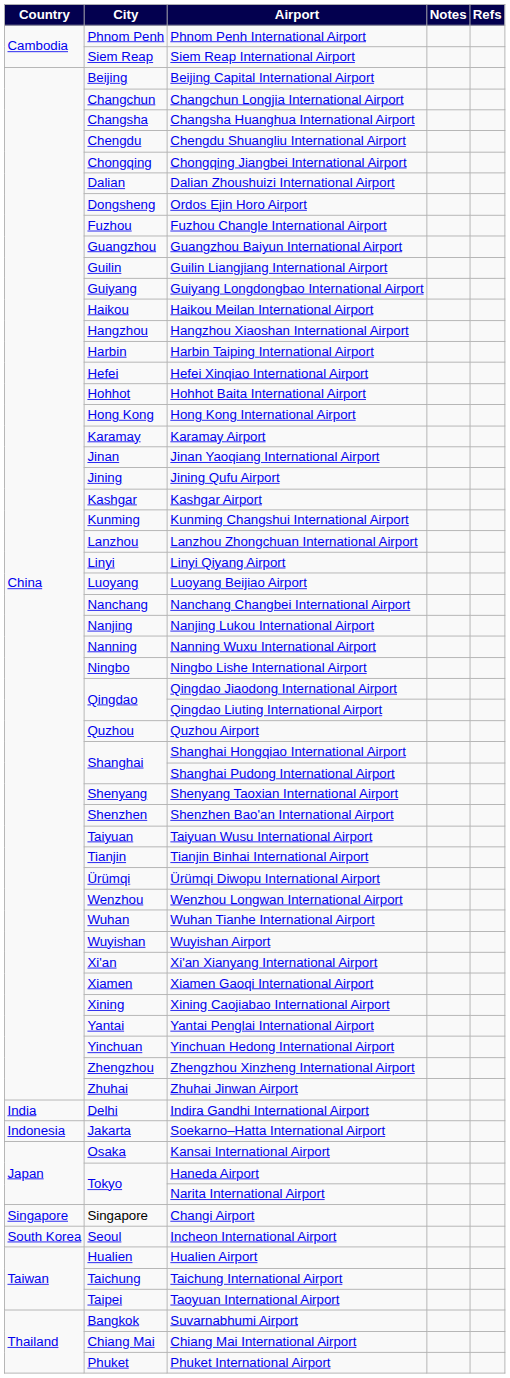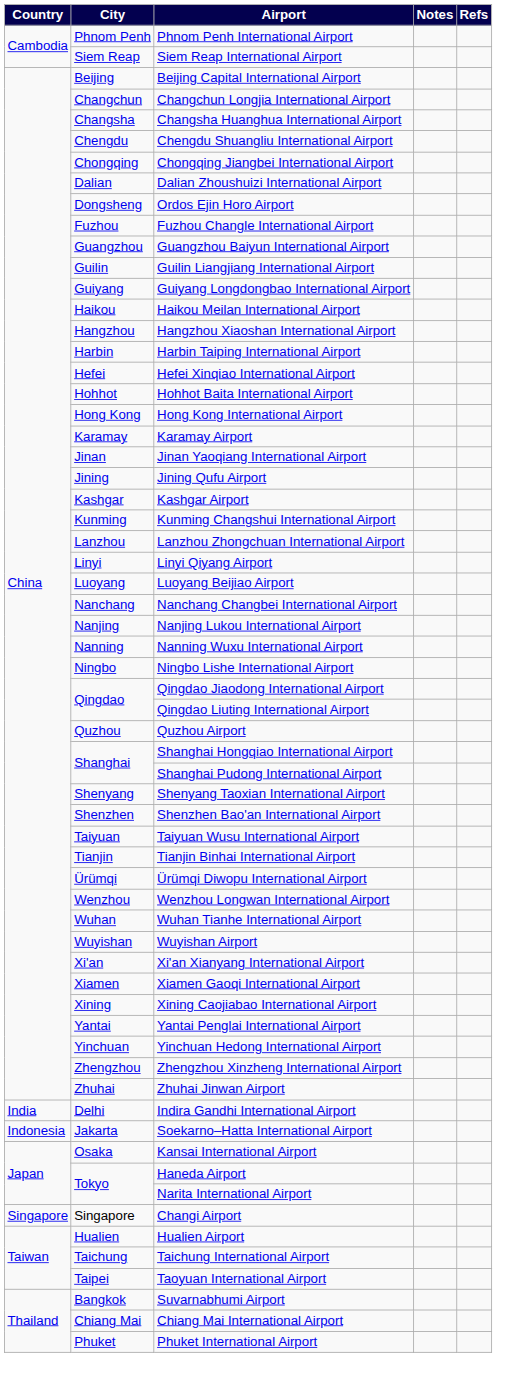 <table class="wikitable sortable collapsible collapsed">
 <tr>
 <th style="background:#03004f;color: white;">Country</th>
 <th style="background:#03004f;color: white;">City</th>
 <th style="background:#03004f;color: white;">Airport</th>
 <th style="background:#03004f;color: white;">Notes</th>
 <th style="background:#03004f;color: white;">Refs</th>
 </tr>
 <tr>
 <td rowspan="2"><a href='#'>Cambodia</a></td>
 <td><a href='#'>Phnom Penh</a></td>
 <td><a href='#'>Phnom Penh International Airport</a></td>
 <td align=center></td>
 <td align=center></td>
 </tr>
 <tr>
 <td><a href='#'>Siem Reap</a></td>
 <td><a href='#'>Siem Reap International Airport</a></td>
 <td></td>
 <td align=center></td>
 </tr>
 <tr>
 <td rowspan="49"><a href='#'>China</a></td>
 <td><a href='#'>Beijing</a></td>
 <td><a href='#'>Beijing Capital International Airport</a></td>
 <td align=center></td>
 <td align=center></td>
 </tr>
 <tr>
 <td><a href='#'>Changchun</a></td>
 <td><a href='#'>Changchun Longjia International Airport</a></td>
 <td align=center></td>
 <td align=center></td>
 </tr>
 <tr>
 <td><a href='#'>Changsha</a></td>
 <td><a href='#'>Changsha Huanghua International Airport</a></td>
 <td align=center></td>
 <td align=center></td>
 </tr>
 <tr>
 <td><a href='#'>Chengdu</a></td>
 <td><a href='#'>Chengdu Shuangliu International Airport</a></td>
 <td align=center></td>
 <td align=center></td>
 </tr>
 <tr>
 <td><a href='#'>Chongqing</a></td>
 <td><a href='#'>Chongqing Jiangbei International Airport</a></td>
 <td align=center></td>
 <td align=center></td>
 </tr>
 <tr>
 <td><a href='#'>Dalian</a></td>
 <td><a href='#'>Dalian Zhoushuizi International Airport</a></td>
 <td align=center></td>
 <td align=center></td>
 </tr>
 <tr>
 <td><a href='#'>Dongsheng</a></td>
 <td><a href='#'>Ordos Ejin Horo Airport</a></td>
 <td align=center></td>
 <td align=center></td>
 </tr>
 <tr>
 <td><a href='#'>Fuzhou</a></td>
 <td><a href='#'>Fuzhou Changle International Airport</a></td>
 <td align=center></td>
 <td align=center></td>
 </tr>
 <tr>
 <td><a href='#'>Guangzhou</a></td>
 <td><a href='#'>Guangzhou Baiyun International Airport</a></td>
 <td align=center></td>
 <td align=center></td>
 </tr>
 <tr>
 <td><a href='#'>Guilin</a></td>
 <td><a href='#'>Guilin Liangjiang International Airport</a></td>
 <td align=center></td>
 <td align=center></td>
 </tr>
 <tr>
 <td><a href='#'>Guiyang</a></td>
 <td><a href='#'>Guiyang Longdongbao International Airport</a></td>
 <td align=center></td>
 <td align=center></td>
 </tr>
 <tr>
 <td><a href='#'>Haikou</a></td>
 <td><a href='#'>Haikou Meilan International Airport</a></td>
 <td align=center></td>
 <td align=center></td>
 </tr>
 <tr>
 <td><a href='#'>Hangzhou</a></td>
 <td><a href='#'>Hangzhou Xiaoshan International Airport</a></td>
 <td align=center></td>
 <td align=center></td>
 </tr>
 <tr>
 <td><a href='#'>Harbin</a></td>
 <td><a href='#'>Harbin Taiping International Airport</a></td>
 <td align=center></td>
 <td align=center></td>
 </tr>
 <tr>
 <td><a href='#'>Hefei</a></td>
 <td><a href='#'>Hefei Xinqiao International Airport</a></td>
 <td align=center></td>
 <td align=center></td>
 </tr>
 <tr>
 <td><a href='#'>Hohhot</a></td>
 <td><a href='#'>Hohhot Baita International Airport</a></td>
 <td align=center></td>
 <td align=center></td>
 </tr>
 <tr>
 <td><a href='#'>Hong Kong</a></td>
 <td><a href='#'>Hong Kong International Airport</a></td>
 <td align=center></td>
 <td align=center></td>
 </tr>
 <tr>
 <td><a href='#'>Karamay</a></td>
 <td><a href='#'>Karamay Airport</a></td>
 <td align=center></td>
 <td align=center></td>
 </tr>
 <tr>
 <td><a href='#'>Jinan</a></td>
 <td><a href='#'>Jinan Yaoqiang International Airport</a></td>
 <td></td>
 <td align=center></td>
 </tr>
 <tr>
 <td><a href='#'>Jining</a></td>
 <td><a href='#'>Jining Qufu Airport</a></td>
 <td align=center></td>
 <td align=center></td>
 </tr>
 <tr>
 <td><a href='#'>Kashgar</a></td>
 <td><a href='#'>Kashgar Airport</a></td>
 <td align=center></td>
 <td align=center></td>
 </tr>
 <tr>
 <td><a href='#'>Kunming</a></td>
 <td><a href='#'>Kunming Changshui International Airport</a></td>
 <td align=center></td>
 <td align=center></td>
 </tr>
 <tr>
 <td><a href='#'>Lanzhou</a></td>
 <td><a href='#'>Lanzhou Zhongchuan International Airport</a></td>
 <td align=center></td>
 <td align=center></td>
 </tr>
 <tr>
 <td><a href='#'>Linyi</a></td>
 <td><a href='#'>Linyi Qiyang Airport</a></td>
 <td align=center></td>
 <td align=center></td>
 </tr>
 <tr>
 <td><a href='#'>Luoyang</a></td>
 <td><a href='#'>Luoyang Beijiao Airport</a></td>
 <td align=center></td>
 <td align=center></td>
 </tr>
 <tr>
 <td><a href='#'>Nanchang</a></td>
 <td><a href='#'>Nanchang Changbei International Airport</a></td>
 <td align=center></td>
 <td align=center></td>
 </tr>
 <tr>
 <td><a href='#'>Nanjing</a></td>
 <td><a href='#'>Nanjing Lukou International Airport</a></td>
 <td align=center></td>
 <td align=center></td>
 </tr>
 <tr>
 <td><a href='#'>Nanning</a></td>
 <td><a href='#'>Nanning Wuxu International Airport</a></td>
 <td align=center></td>
 <td align=center></td>
 </tr>
 <tr>
 <td><a href='#'>Ningbo</a></td>
 <td><a href='#'>Ningbo Lishe International Airport</a></td>
 <td align=center></td>
 <td align=center></td>
 </tr>
 <tr>
 <td rowspan="2"><a href='#'>Qingdao</a></td>
 <td><a href='#'>Qingdao Jiaodong International Airport</a></td>
 <td></td>
 <td align=center></td>
 </tr>
 <tr>
 <td><a href='#'>Qingdao Liuting International Airport</a></td>
 <td></td>
 <td align=center></td>
 </tr>
 <tr>
 <td><a href='#'>Quzhou</a></td>
 <td><a href='#'>Quzhou Airport</a></td>
 <td align=center></td>
 <td align=center></td>
 </tr>
 <tr>
 <td rowspan=2><a href='#'>Shanghai</a></td>
 <td><a href='#'>Shanghai Hongqiao International Airport</a></td>
 <td align=center></td>
 <td align=center></td>
 </tr>
 <tr>
 <td><a href='#'>Shanghai Pudong International Airport</a></td>
 <td align=center></td>
 <td align=center></td>
 </tr>
 <tr>
 <td><a href='#'>Shenyang</a></td>
 <td><a href='#'>Shenyang Taoxian International Airport</a></td>
 <td align=center></td>
 <td align=center></td>
 </tr>
 <tr>
 <td><a href='#'>Shenzhen</a></td>
 <td><a href='#'>Shenzhen Bao'an International Airport</a></td>
 <td align=center></td>
 <td align=center></td>
 </tr>
 <tr>
 <td><a href='#'>Taiyuan</a></td>
 <td><a href='#'>Taiyuan Wusu International Airport</a></td>
 <td align=center></td>
 <td align=center></td>
 </tr>
 <tr>
 <td><a href='#'>Tianjin</a></td>
 <td><a href='#'>Tianjin Binhai International Airport</a></td>
 <td align=center></td>
 <td align=center></td>
 </tr>
 <tr>
 <td><a href='#'>Ürümqi</a></td>
 <td><a href='#'>Ürümqi Diwopu International Airport</a></td>
 <td align=center></td>
 <td align=center></td>
 </tr>
 <tr>
 <td><a href='#'>Wenzhou</a></td>
 <td><a href='#'>Wenzhou Longwan International Airport</a></td>
 <td align=center></td>
 <td align=center></td>
 </tr>
 <tr>
 <td><a href='#'>Wuhan</a></td>
 <td><a href='#'>Wuhan Tianhe International Airport</a></td>
 <td align=center></td>
 <td align=center></td>
 </tr>
 <tr>
 <td><a href='#'>Wuyishan</a></td>
 <td><a href='#'>Wuyishan Airport</a></td>
 <td align=center></td>
 <td align=center></td>
 </tr>
 <tr>
 <td><a href='#'>Xi'an</a></td>
 <td><a href='#'>Xi'an Xianyang International Airport</a></td>
 <td align=center></td>
 <td align=center></td>
 </tr>
 <tr>
 <td><a href='#'>Xiamen</a></td>
 <td><a href='#'>Xiamen Gaoqi International Airport</a></td>
 <td align=center></td>
 <td align=center></td>
 </tr>
 <tr>
 <td><a href='#'>Xining</a></td>
 <td><a href='#'>Xining Caojiabao International Airport</a></td>
 <td align=center></td>
 <td align=center></td>
 </tr>
 <tr>
 <td><a href='#'>Yantai</a></td>
 <td><a href='#'>Yantai Penglai International Airport</a></td>
 <td></td>
 <td align=center></td>
 </tr>
 <tr>
 <td><a href='#'>Yinchuan</a></td>
 <td><a href='#'>Yinchuan Hedong International Airport</a></td>
 <td align=center></td>
 <td align=center></td>
 </tr>
 <tr>
 <td><a href='#'>Zhengzhou</a></td>
 <td><a href='#'>Zhengzhou Xinzheng International Airport</a></td>
 <td align=center></td>
 <td align=center></td>
 </tr>
 <tr>
 <td><a href='#'>Zhuhai</a></td>
 <td><a href='#'>Zhuhai Jinwan Airport</a></td>
 <td align=center></td>
 <td align=center></td>
 </tr>
 <tr>
 <td><a href='#'>India</a></td>
 <td><a href='#'>Delhi</a></td>
 <td><a href='#'>Indira Gandhi International Airport</a></td>
 <td align=center></td>
 <td align=center></td>
 </tr>
 <tr>
 <td><a href='#'>Indonesia</a></td>
 <td><a href='#'>Jakarta</a></td>
 <td><a href='#'>Soekarno–Hatta International Airport</a></td>
 <td align=center></td>
 <td align=center></td>
 </tr>
 <tr>
 <td rowspan=3><a href='#'>Japan</a></td>
 <td><a href='#'>Osaka</a></td>
 <td><a href='#'>Kansai International Airport</a></td>
 <td align=center></td>
 <td align=center></td>
 </tr>
 <tr>
 <td rowspan=2><a href='#'>Tokyo</a></td>
 <td><a href='#'>Haneda Airport</a></td>
 <td align=center></td>
 <td align=center></td>
 </tr>
 <tr>
 <td><a href='#'>Narita International Airport</a></td>
 <td align=center></td>
 <td align=center></td>
 </tr>
 <tr>
 <td><a href='#'>Singapore</a></td>
 <td>Singapore</td>
 <td><a href='#'>Changi Airport</a></td>
 <td align=center></td>
 <td align=center></td>
 </tr>
 <tr>
-<td><a href='#'>South Korea</a></td>
-<td><a href='#'>Seoul</a></td>
-<td><a href='#'>Incheon International Airport</a></td>
-<td align=center></td>
-<td align=center></td>
-</tr>
-<tr>
 <td rowspan="3"><a href='#'>Taiwan</a></td>
 <td><a href='#'>Hualien</a></td>
 <td><a href='#'>Hualien Airport</a></td>
 <td></td>
 <td align=center></td>
 </tr>
 <tr>
 <td><a href='#'>Taichung</a></td>
 <td><a href='#'>Taichung International Airport</a></td>
 <td></td>
 <td align=center></td>
 </tr>
 <tr>
 <td><a href='#'>Taipei</a></td>
 <td><a href='#'>Taoyuan International Airport</a></td>
 <td align=center></td>
 <td align=center></td>
 </tr>
 <tr>
 <td rowspan="3"><a href='#'>Thailand</a></td>
 <td><a href='#'>Bangkok</a></td>
 <td><a href='#'>Suvarnabhumi Airport</a></td>
 <td align=center></td>
 <td align=center></td>
 </tr>
 <tr>
 <td><a href='#'>Chiang Mai</a></td>
 <td><a href='#'>Chiang Mai International Airport</a></td>
 <td align=center></td>
 <td align=center></td>
 </tr>
 <tr>
 <td><a href='#'>Phuket</a></td>
 <td><a href='#'>Phuket International Airport</a></td>
 <td align=center></td>
 <td align=center></td>
 </tr>
 </table>
